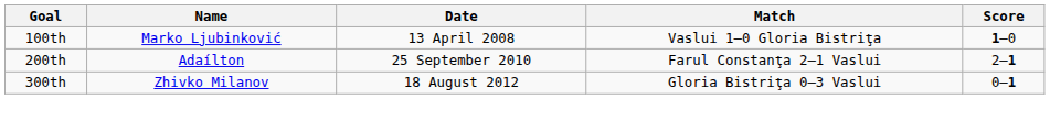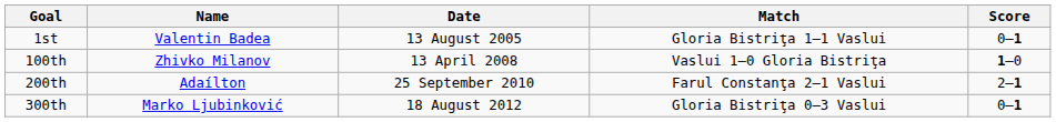 <table class="wikitable unsortable" style="text-align:center; width:50%">
 <tr>
 <th>Goal</th>
 <th>Name</th>
 <th>Date</th>
 <th>Match</th>
 <th>Score</th>
 </tr>
 <tr>
+<td>1st</td>
+<td> <a href='#'>Valentin Badea</a></td>
+<td>13 August 2005</td>
+<td>Gloria Bistriţa 1–1 Vaslui</td>
+<td>0–<strong>1</strong></td>
+</tr>
+<tr>
 <td>100th</td>
-<td> <a href='#'>Marko Ljubinković</a></td>
+<td> <a href='#'>Zhivko Milanov</a></td>
 <td>13 April 2008</td>
 <td>Vaslui 1–0 Gloria Bistriţa</td>
 <td><strong>1</strong>–0</td>
 </tr>
 <tr>
 <td>200th</td>
 <td> <a href='#'>Adaílton</a></td>
 <td>25 September 2010</td>
 <td>Farul Constanţa 2–1 Vaslui</td>
 <td>2–<strong>1</strong></td>
 </tr>
 <tr>
 <td>300th</td>
-<td> <a href='#'>Zhivko Milanov</a></td>
+<td> <a href='#'>Marko Ljubinković</a></td>
 <td>18 August 2012</td>
 <td>Gloria Bistriţa 0–3 Vaslui</td>
 <td>0–<strong>1</strong></td>
 </tr>
 </table>
